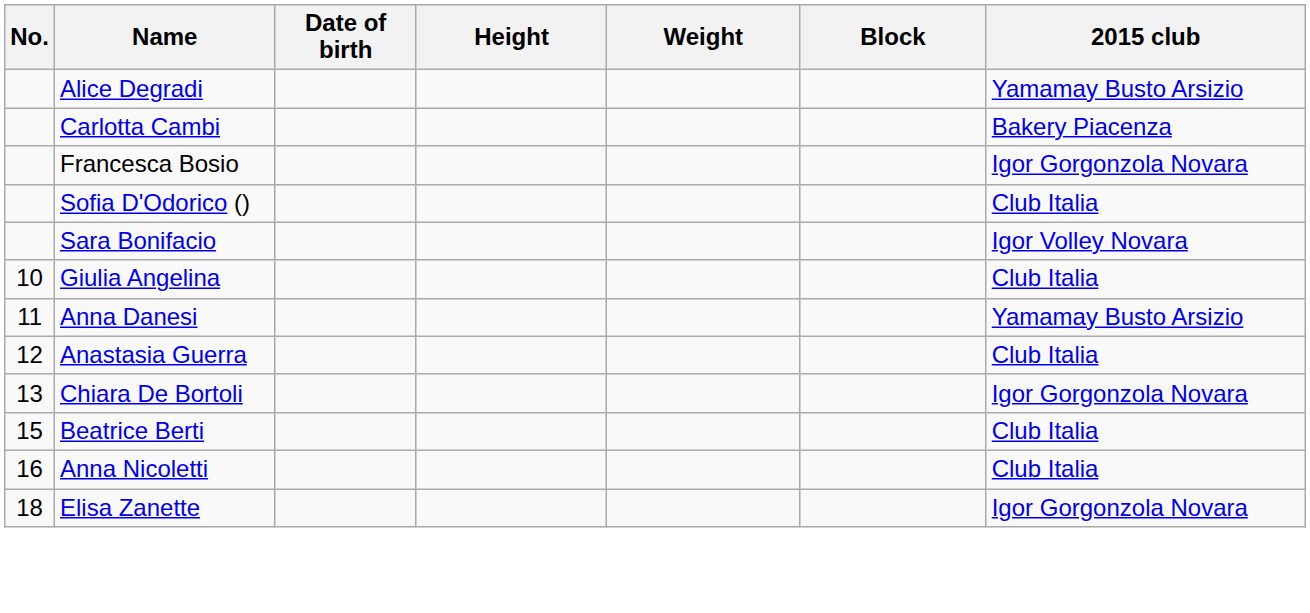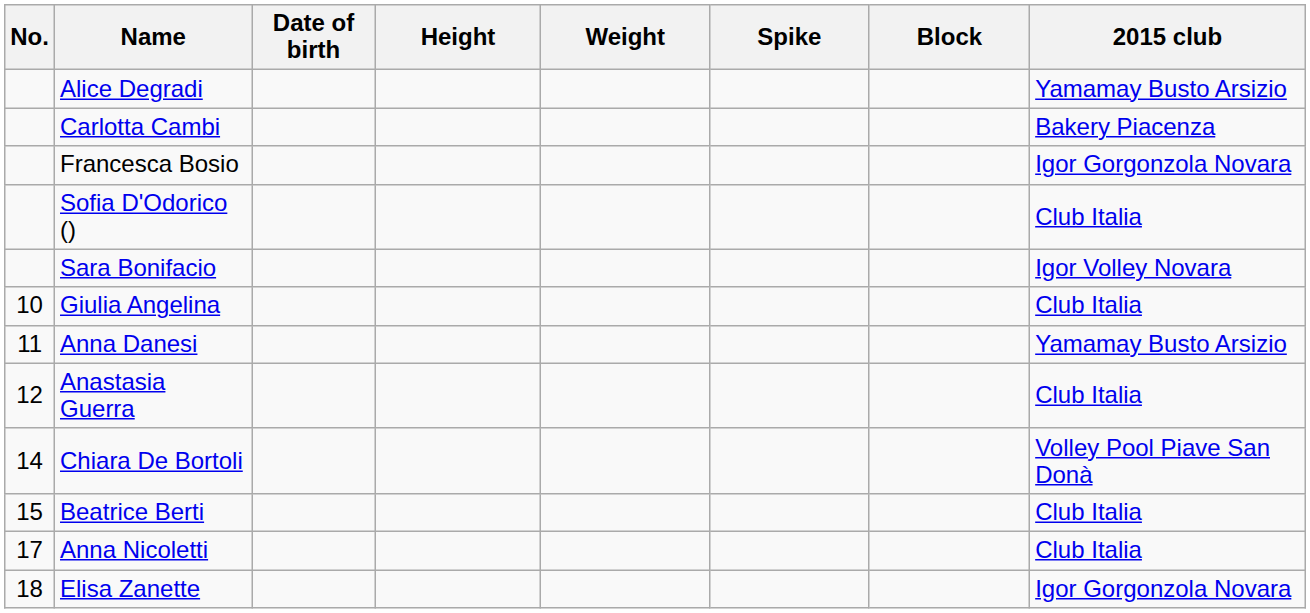 <table class="wikitable sortable" style="text-align:center;">
 <tr>
 <th>No.</th>
 <th style="width:12em">Name</th>
 <th style="width:8em">Date of birth</th>
 <th style="width:11em">Height</th>
 <th style="width:11em">Weight</th>
+<th style="width:11em">Spike</th>
 <th style="width:11em">Block</th>
 <th style="width:19em">2015 club</th>
 </tr>
 <tr>
 <td></td>
 <td align=left><a href='#'>Alice Degradi</a></td>
 <td align=right></td>
+<td></td>
 <td></td>
 <td></td>
 <td></td>
 <td align=left> <a href='#'>Yamamay Busto Arsizio</a></td>
 </tr>
 <tr>
 <td></td>
 <td align=left><a href='#'>Carlotta Cambi</a></td>
 <td align=right></td>
 <td></td>
 <td></td>
 <td></td>
+<td></td>
 <td align=left> <a href='#'>Bakery Piacenza</a></td>
 </tr>
 <tr>
 <td></td>
 <td align=left>Francesca Bosio</td>
 <td align=right></td>
+<td></td>
 <td></td>
 <td></td>
 <td></td>
 <td align=left> <a href='#'>Igor Gorgonzola Novara</a></td>
 </tr>
 <tr>
 <td></td>
 <td align=left><a href='#'>Sofia D'Odorico</a> ()</td>
 <td align=right></td>
 <td></td>
 <td></td>
 <td></td>
+<td></td>
 <td align=left> <a href='#'>Club Italia</a></td>
 </tr>
 <tr>
 <td></td>
 <td align=left><a href='#'>Sara Bonifacio</a></td>
 <td align=right></td>
+<td></td>
 <td></td>
 <td></td>
 <td></td>
 <td align=left> <a href='#'>Igor Volley Novara</a></td>
 </tr>
 <tr>
 <td>10</td>
 <td align=left><a href='#'>Giulia Angelina</a></td>
 <td align=right></td>
 <td></td>
 <td></td>
 <td></td>
+<td></td>
 <td align=left> <a href='#'>Club Italia</a></td>
 </tr>
 <tr>
 <td>11</td>
 <td align=left><a href='#'>Anna Danesi</a></td>
 <td align=right></td>
+<td></td>
 <td></td>
 <td></td>
 <td></td>
 <td align=left> <a href='#'>Yamamay Busto Arsizio</a></td>
 </tr>
 <tr>
 <td>12</td>
 <td align=left><a href='#'>Anastasia Guerra</a></td>
 <td align=right></td>
 <td></td>
 <td></td>
 <td></td>
+<td></td>
 <td align=left> <a href='#'>Club Italia</a></td>
 </tr>
 <tr>
-<td>13</td>
+<td>14</td>
 <td align=left><a href='#'>Chiara De Bortoli</a></td>
 <td align=right></td>
 <td></td>
 <td></td>
 <td></td>
-<td align=left> <a href='#'>Igor Gorgonzola Novara</a></td>
+<td></td>
+<td align=left> <a href='#'>Volley Pool Piave San Donà</a></td>
 </tr>
 <tr>
 <td>15</td>
 <td align=left><a href='#'>Beatrice Berti</a></td>
 <td align=right></td>
 <td></td>
 <td></td>
 <td></td>
+<td></td>
 <td align=left> <a href='#'>Club Italia</a></td>
 </tr>
 <tr>
-<td>16</td>
+<td>17</td>
 <td align=left><a href='#'>Anna Nicoletti</a></td>
 <td align=right></td>
+<td></td>
 <td></td>
 <td></td>
 <td></td>
 <td align=left> <a href='#'>Club Italia</a></td>
 </tr>
 <tr>
 <td>18</td>
 <td align=left><a href='#'>Elisa Zanette</a></td>
 <td align=right></td>
 <td></td>
 <td></td>
 <td></td>
+<td></td>
 <td align=left> <a href='#'>Igor Gorgonzola Novara</a></td>
 </tr>
 </table>
